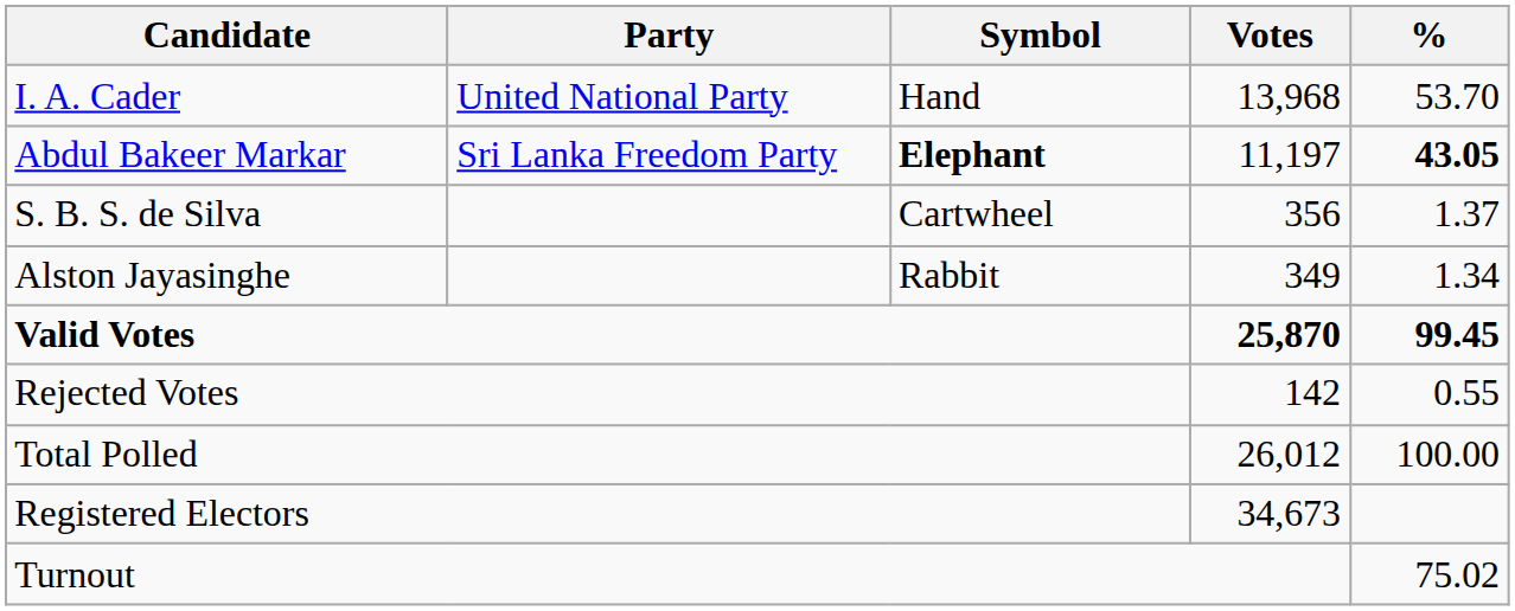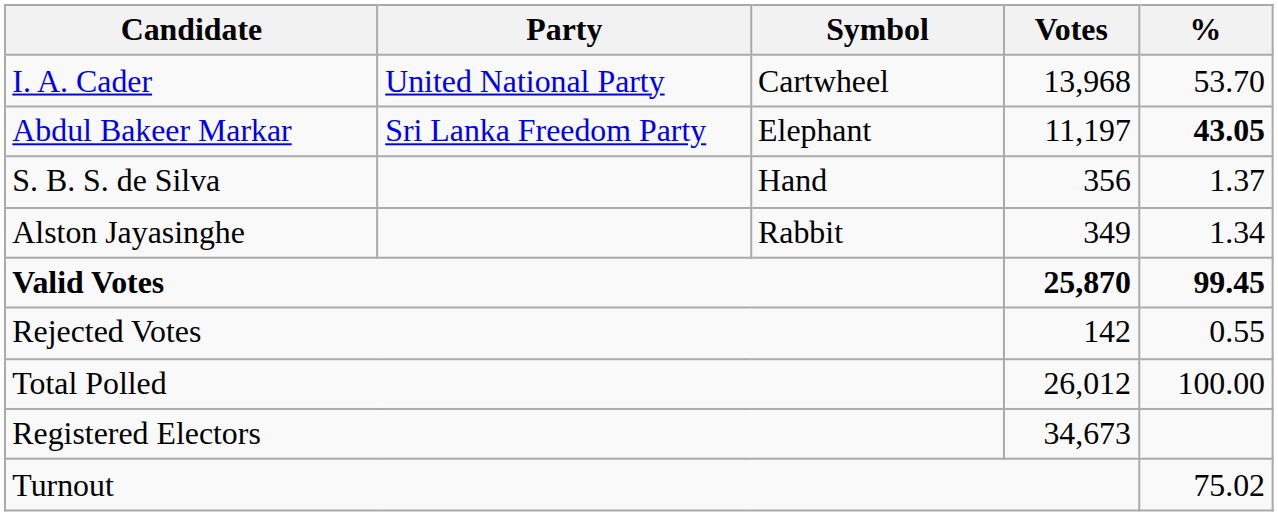 <table class="wikitable" border="1" style="text-align:right;">
 <tr>
 <th align=left width="180">Candidate</th>
 <th align=left width="180">Party</th>
 <th align=left width="120">Symbol</th>
 <th align=left width="60">Votes</th>
 <th align=left width="60">%</th>
 </tr>
 <tr>
 <td align=left><a href='#'>I. A. Cader</a></td>
 <td align=left><a href='#'>United National Party</a></td>
-<td align=left>Hand</td>
+<td align=left>Cartwheel</td>
 <td align=right>13,968</td>
 <td align=right>53.70</td>
 </tr>
 <tr>
 <td align=left><a href='#'>Abdul Bakeer Markar</a></td>
 <td align=left><a href='#'>Sri Lanka Freedom Party</a></td>
-<td align=left><strong>Elephant</strong></td>
+<td align=left>Elephant</td>
 <td align=right>11,197</td>
 <td align=right><strong>43.05</strong></td>
 </tr>
 <tr>
 <td align=left>S. B. S. de Silva</td>
 <td></td>
-<td align=left>Cartwheel</td>
+<td align=left>Hand</td>
 <td align=right>356</td>
 <td align=right>1.37</td>
 </tr>
 <tr>
 <td align=left>Alston Jayasinghe</td>
 <td></td>
 <td align=left>Rabbit</td>
 <td align=right>349</td>
 <td align=right>1.34</td>
 </tr>
 <tr>
 <td align=left colspan=3><strong>Valid Votes</strong></td>
 <td align=right><strong>25,870</strong></td>
 <td align=right><strong>99.45</strong></td>
 </tr>
 <tr>
 <td align=left colspan=3>Rejected Votes</td>
 <td align=right>142</td>
 <td align=right>0.55</td>
 </tr>
 <tr>
 <td align=left colspan=3>Total Polled</td>
 <td align=right>26,012</td>
 <td align=right>100.00</td>
 </tr>
 <tr>
 <td align=left colspan=3>Registered Electors</td>
 <td align=right>34,673</td>
 <td></td>
 </tr>
 <tr>
 <td align=left colspan=4>Turnout</td>
 <td align=right>75.02</td>
 </tr>
 </table>
